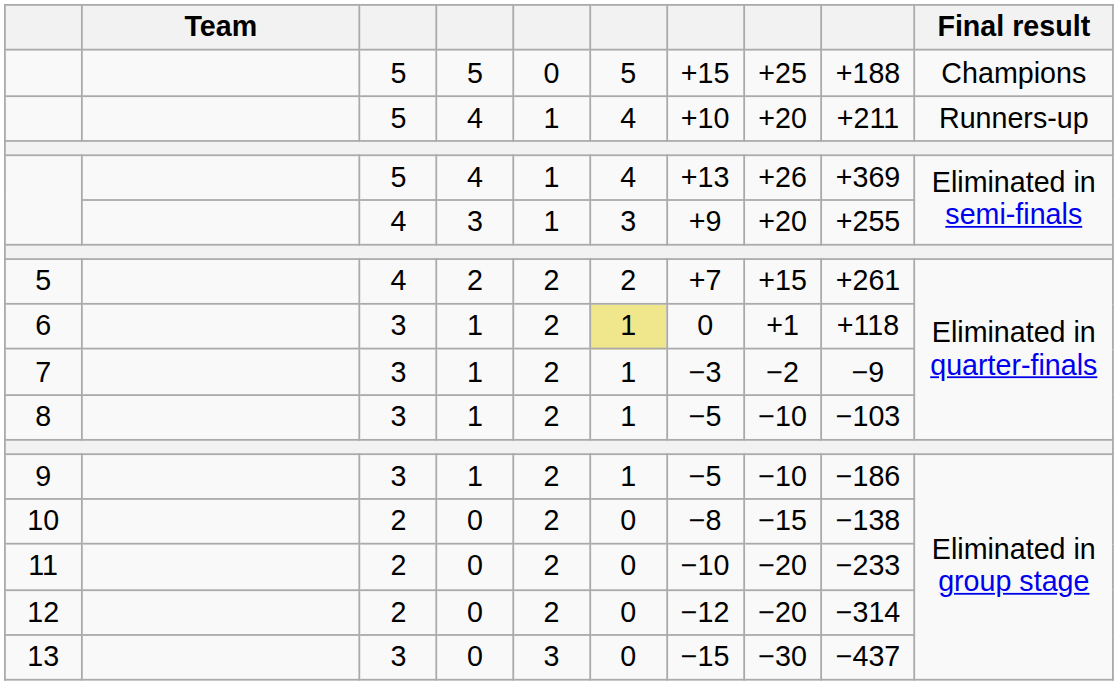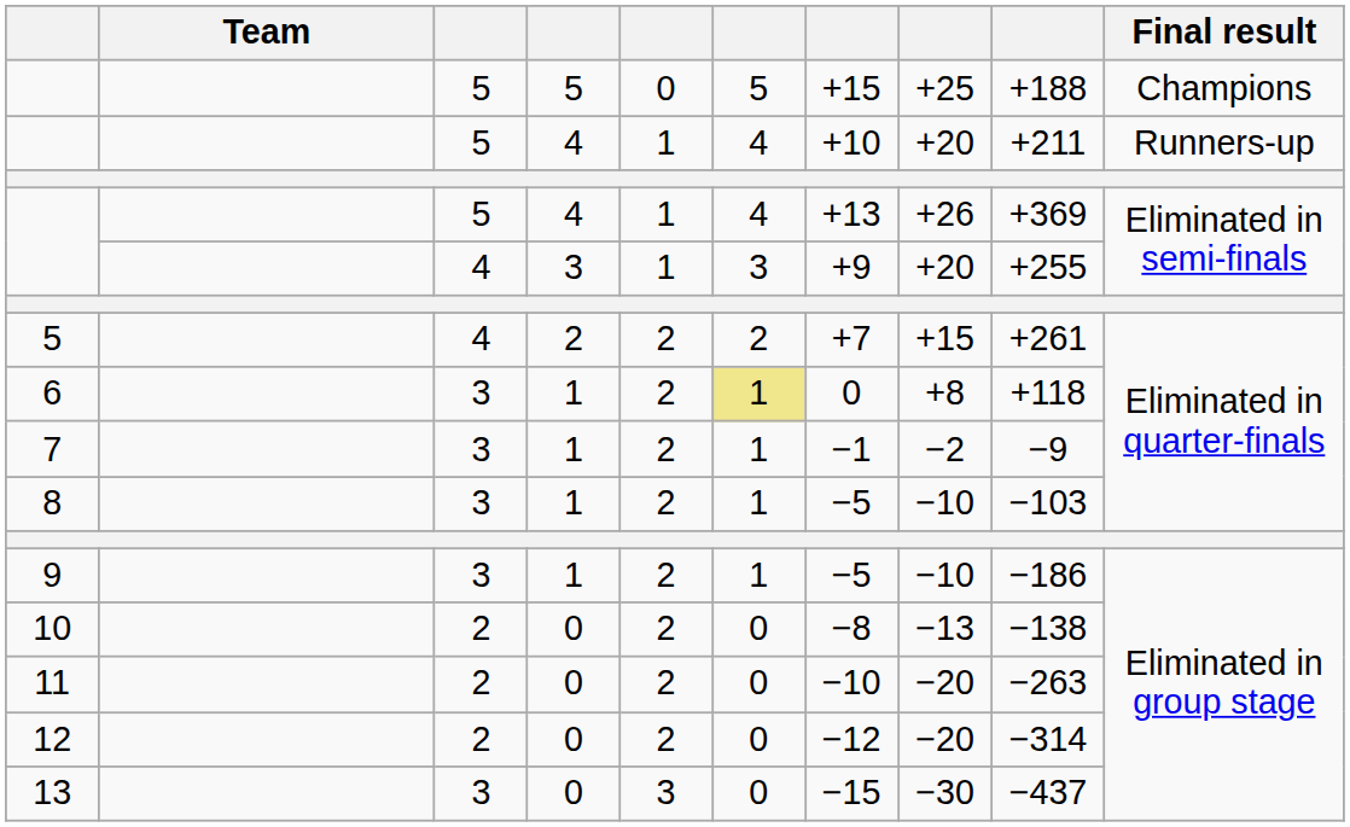 <table class=wikitable style="text-align:center;" width=620>
 <tr>
 <th width=5.5%></th>
 <th width=20%>Team</th>
 <th width=5.5%></th>
 <th width=5.5%></th>
 <th width=5.5%></th>
 <th width=5.5%></th>
 <th width=5.5%></th>
 <th width=5.5%></th>
 <th width=5.5%></th>
 <th width=14%>Final result</th>
 </tr>
 <tr>
 <td></td>
 <td align="left"></td>
 <td>5</td>
 <td>5</td>
 <td>0</td>
 <td>5</td>
 <td>+15</td>
 <td>+25</td>
 <td>+188</td>
 <td>Champions</td>
 </tr>
 <tr>
 <td></td>
 <td align="left"></td>
 <td>5</td>
 <td>4</td>
 <td>1</td>
 <td>4</td>
 <td>+10</td>
 <td>+20</td>
 <td>+211</td>
 <td>Runners-up</td>
 </tr>
 <tr>
 <th colspan="10"></th>
 </tr>
 <tr>
 <td rowspan="2"></td>
 <td align="left"></td>
 <td>5</td>
 <td>4</td>
 <td>1</td>
 <td>4</td>
 <td>+13</td>
 <td>+26</td>
 <td>+369</td>
 <td rowspan="2">Eliminated in <a href='#'>semi-finals</a></td>
 </tr>
 <tr>
 <td align="left"></td>
 <td>4</td>
 <td>3</td>
 <td>1</td>
 <td>3</td>
 <td>+9</td>
 <td>+20</td>
 <td>+255</td>
 </tr>
 <tr>
 <th colspan="10"></th>
 </tr>
 <tr>
 <td>5</td>
 <td align="left"></td>
 <td>4</td>
 <td>2</td>
 <td>2</td>
 <td>2</td>
 <td>+7</td>
 <td>+15</td>
 <td>+261</td>
 <td rowspan="4">Eliminated in <a href='#'>quarter-finals</a></td>
 </tr>
 <tr>
 <td>6</td>
 <td align="left"></td>
 <td>3</td>
 <td>1</td>
 <td>2</td>
 <td style="background: khaki;">1</td>
 <td>0</td>
-<td>+1</td>
+<td>+8</td>
 <td>+118</td>
 </tr>
 <tr>
 <td>7</td>
 <td align="left"></td>
 <td>3</td>
 <td>1</td>
 <td>2</td>
 <td>1</td>
-<td>−3</td>
+<td>−1</td>
 <td>−2</td>
 <td>−9</td>
 </tr>
 <tr>
 <td>8</td>
 <td align="left"></td>
 <td>3</td>
 <td>1</td>
 <td>2</td>
 <td>1</td>
 <td>−5</td>
 <td>−10</td>
 <td>−103</td>
 </tr>
 <tr>
 <th colspan="10"></th>
 </tr>
 <tr>
 <td>9</td>
 <td align="left"></td>
 <td>3</td>
 <td>1</td>
 <td>2</td>
 <td>1</td>
 <td>−5</td>
 <td>−10</td>
 <td>−186</td>
 <td rowspan="5">Eliminated in <a href='#'>group stage</a></td>
 </tr>
 <tr>
 <td>10</td>
 <td align="left"></td>
 <td>2</td>
 <td>0</td>
 <td>2</td>
 <td>0</td>
 <td>−8</td>
-<td>−15</td>
+<td>−13</td>
 <td>−138</td>
 </tr>
 <tr>
 <td>11</td>
 <td align="left"></td>
 <td>2</td>
 <td>0</td>
 <td>2</td>
 <td>0</td>
 <td>−10</td>
 <td>−20</td>
-<td>−233</td>
+<td>−263</td>
 </tr>
 <tr>
 <td>12</td>
 <td align="left"></td>
 <td>2</td>
 <td>0</td>
 <td>2</td>
 <td>0</td>
 <td>−12</td>
 <td>−20</td>
 <td>−314</td>
 </tr>
 <tr>
 <td>13</td>
 <td align="left"></td>
 <td>3</td>
 <td>0</td>
 <td>3</td>
 <td>0</td>
 <td>−15</td>
 <td>−30</td>
 <td>−437</td>
 </tr>
 </table>
